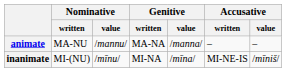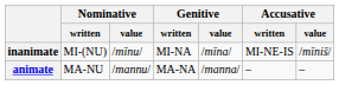 <table class="wikitable">
 <tr>
 <th rowspan="2"></th>
 <th colspan="2">Nominative</th>
 <th colspan="2">Genitive</th>
 <th colspan="2">Accusative</th>
 </tr>
 <tr>
 <th><small>written</small></th>
 <th><small>value</small></th>
 <th><small>written</small></th>
 <th><small>value</small></th>
 <th><small>written</small></th>
 <th><small>value</small></th>
 </tr>
 <tr>
+<th>inanimate</th>
+<td>MI-(NU)</td>
+<td>/<em>mīnu</em>/</td>
+<td>MI-NA</td>
+<td>/<em>mīna</em>/</td>
+<td>MI-NE-IS</td>
+<td>/<em>mīniš</em>/</td>
+</tr>
+<tr>
 <th><a href='#'>animate</a></th>
 <td>MA-NU</td>
 <td>/<em>mannu</em>/</td>
 <td>MA-NA</td>
 <td>/<em>manna</em>/</td>
 <td>–</td>
 <td>–</td>
 </tr>
-<tr>
-<th>inanimate</th>
-<td>MI-(NU)</td>
-<td>/<em>mīnu</em>/</td>
-<td>MI-NA</td>
-<td>/<em>mīna</em>/</td>
-<td>MI-NE-IS</td>
-<td>/<em>mīniš</em>/</td>
-</tr>
 </table>
